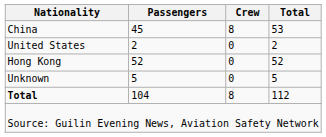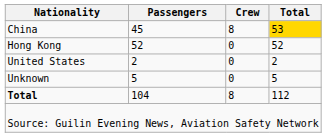 <table class="sortable wikitable" style="margin:0 0 0.5em 1em; float:right; font-size:85%;">
 <tr>
 <th>Nationality</th>
 <th>Passengers</th>
 <th>Crew</th>
 <th>Total</th>
 </tr>
 <tr>
 <td>China</td>
 <td>45</td>
 <td>8</td>
-<td>53</td>
+<td style="background: gold;">53</td>
+</tr>
+<tr>
+<td>Hong Kong</td>
+<td>52</td>
+<td>0</td>
+<td>52</td>
 </tr>
 <tr>
 <td>United States</td>
 <td>2</td>
 <td>0</td>
 <td>2</td>
-</tr>
-<tr>
-<td>Hong Kong</td>
-<td>52</td>
-<td>0</td>
-<td>52</td>
 </tr>
 <tr>
 <td>Unknown</td>
 <td>5</td>
 <td>0</td>
 <td>5</td>
 </tr>
 <tr class="sortbottom">
 <td><strong>Total</strong></td>
 <td>104</td>
 <td>8</td>
 <td>112</td>
 </tr>
 <tr class="sortbottom">
 <td colspan="4" style="text-align:center;"><br>Source: Guilin Evening News, Aviation Safety Network</td>
 </tr>
 </table>
